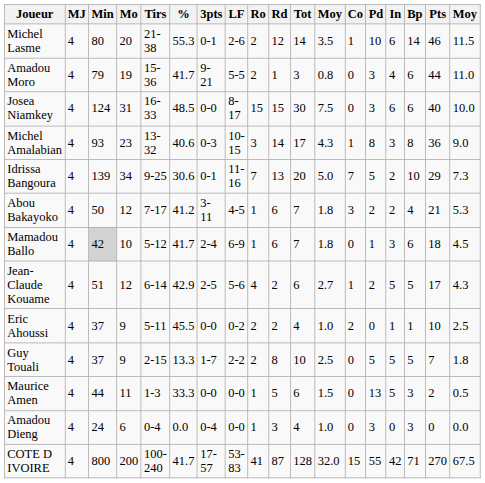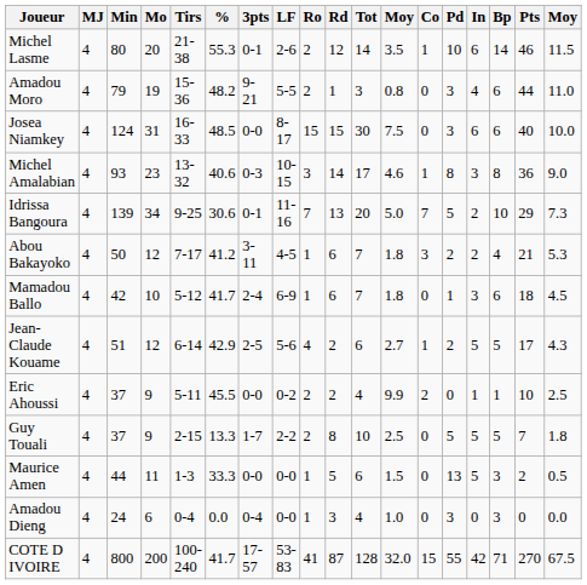 <table class="wikitable">
 <tr>
 <th>Joueur</th>
 <th>MJ</th>
 <th>Min</th>
 <th>Mo</th>
 <th>Tirs</th>
 <th>%</th>
 <th>3pts</th>
 <th>LF</th>
 <th>Ro</th>
 <th>Rd</th>
 <th>Tot</th>
 <th>Moy</th>
 <th>Co</th>
 <th>Pd</th>
 <th>In</th>
 <th>Bp</th>
 <th>Pts</th>
 <th>Moy</th>
 </tr>
 <tr>
 <td>Michel Lasme</td>
 <td>4</td>
 <td>80</td>
 <td>20</td>
 <td>21-38</td>
 <td>55.3</td>
 <td>0-1</td>
 <td>2-6</td>
 <td>2</td>
 <td>12</td>
 <td>14</td>
 <td>3.5</td>
 <td>1</td>
 <td>10</td>
 <td>6</td>
 <td>14</td>
 <td>46</td>
 <td>11.5</td>
 </tr>
 <tr>
 <td>Amadou Moro</td>
 <td>4</td>
 <td>79</td>
 <td>19</td>
 <td>15-36</td>
-<td>41.7</td>
+<td>48.2</td>
 <td>9-21</td>
 <td>5-5</td>
 <td>2</td>
 <td>1</td>
 <td>3</td>
 <td>0.8</td>
 <td>0</td>
 <td>3</td>
 <td>4</td>
 <td>6</td>
 <td>44</td>
 <td>11.0</td>
 </tr>
 <tr>
 <td>Josea Niamkey</td>
 <td>4</td>
 <td>124</td>
 <td>31</td>
 <td>16-33</td>
 <td>48.5</td>
 <td>0-0</td>
 <td>8-17</td>
 <td>15</td>
 <td>15</td>
 <td>30</td>
 <td>7.5</td>
 <td>0</td>
 <td>3</td>
 <td>6</td>
 <td>6</td>
 <td>40</td>
 <td>10.0</td>
 </tr>
 <tr>
 <td>Michel Amalabian</td>
 <td>4</td>
 <td>93</td>
 <td>23</td>
 <td>13-32</td>
 <td>40.6</td>
 <td>0-3</td>
 <td>10-15</td>
 <td>3</td>
 <td>14</td>
 <td>17</td>
-<td>4.3</td>
+<td>4.6</td>
 <td>1</td>
 <td>8</td>
 <td>3</td>
 <td>8</td>
 <td>36</td>
 <td>9.0</td>
 </tr>
 <tr>
 <td>Idrissa Bangoura</td>
 <td>4</td>
 <td>139</td>
 <td>34</td>
 <td>9-25</td>
 <td>30.6</td>
 <td>0-1</td>
 <td>11-16</td>
 <td>7</td>
 <td>13</td>
 <td>20</td>
 <td>5.0</td>
 <td>7</td>
 <td>5</td>
 <td>2</td>
 <td>10</td>
 <td>29</td>
 <td>7.3</td>
 </tr>
 <tr>
 <td>Abou Bakayoko</td>
 <td>4</td>
 <td>50</td>
 <td>12</td>
 <td>7-17</td>
 <td>41.2</td>
 <td>3-11</td>
 <td>4-5</td>
 <td>1</td>
 <td>6</td>
 <td>7</td>
 <td>1.8</td>
 <td>3</td>
 <td>2</td>
 <td>2</td>
 <td>4</td>
 <td>21</td>
 <td>5.3</td>
 </tr>
 <tr>
 <td>Mamadou Ballo</td>
 <td>4</td>
-<td style="background: lightgrey;">42</td>
+<td>42</td>
 <td>10</td>
 <td>5-12</td>
 <td>41.7</td>
 <td>2-4</td>
 <td>6-9</td>
 <td>1</td>
 <td>6</td>
 <td>7</td>
 <td>1.8</td>
 <td>0</td>
 <td>1</td>
 <td>3</td>
 <td>6</td>
 <td>18</td>
 <td>4.5</td>
 </tr>
 <tr>
 <td>Jean-Claude Kouame</td>
 <td>4</td>
 <td>51</td>
 <td>12</td>
 <td>6-14</td>
 <td>42.9</td>
 <td>2-5</td>
 <td>5-6</td>
 <td>4</td>
 <td>2</td>
 <td>6</td>
 <td>2.7</td>
 <td>1</td>
 <td>2</td>
 <td>5</td>
 <td>5</td>
 <td>17</td>
 <td>4.3</td>
 </tr>
 <tr>
 <td>Eric Ahoussi</td>
 <td>4</td>
 <td>37</td>
 <td>9</td>
 <td>5-11</td>
 <td>45.5</td>
 <td>0-0</td>
 <td>0-2</td>
 <td>2</td>
 <td>2</td>
 <td>4</td>
-<td>1.0</td>
+<td>9.9</td>
 <td>2</td>
 <td>0</td>
 <td>1</td>
 <td>1</td>
 <td>10</td>
 <td>2.5</td>
 </tr>
 <tr>
 <td>Guy Touali</td>
 <td>4</td>
 <td>37</td>
 <td>9</td>
 <td>2-15</td>
 <td>13.3</td>
 <td>1-7</td>
 <td>2-2</td>
 <td>2</td>
 <td>8</td>
 <td>10</td>
 <td>2.5</td>
 <td>0</td>
 <td>5</td>
 <td>5</td>
 <td>5</td>
 <td>7</td>
 <td>1.8</td>
 </tr>
 <tr>
 <td>Maurice Amen</td>
 <td>4</td>
 <td>44</td>
 <td>11</td>
 <td>1-3</td>
 <td>33.3</td>
 <td>0-0</td>
 <td>0-0</td>
 <td>1</td>
 <td>5</td>
 <td>6</td>
 <td>1.5</td>
 <td>0</td>
 <td>13</td>
 <td>5</td>
 <td>3</td>
 <td>2</td>
 <td>0.5</td>
 </tr>
 <tr>
 <td>Amadou Dieng</td>
 <td>4</td>
 <td>24</td>
 <td>6</td>
 <td>0-4</td>
 <td>0.0</td>
 <td>0-4</td>
 <td>0-0</td>
 <td>1</td>
 <td>3</td>
 <td>4</td>
 <td>1.0</td>
 <td>0</td>
 <td>3</td>
 <td>0</td>
 <td>3</td>
 <td>0</td>
 <td>0.0</td>
 </tr>
 <tr>
 <td>COTE D IVOIRE</td>
 <td>4</td>
 <td>800</td>
 <td>200</td>
 <td>100-240</td>
 <td>41.7</td>
 <td>17-57</td>
 <td>53-83</td>
 <td>41</td>
 <td>87</td>
 <td>128</td>
 <td>32.0</td>
 <td>15</td>
 <td>55</td>
 <td>42</td>
 <td>71</td>
 <td>270</td>
 <td>67.5</td>
 </tr>
 </table>
